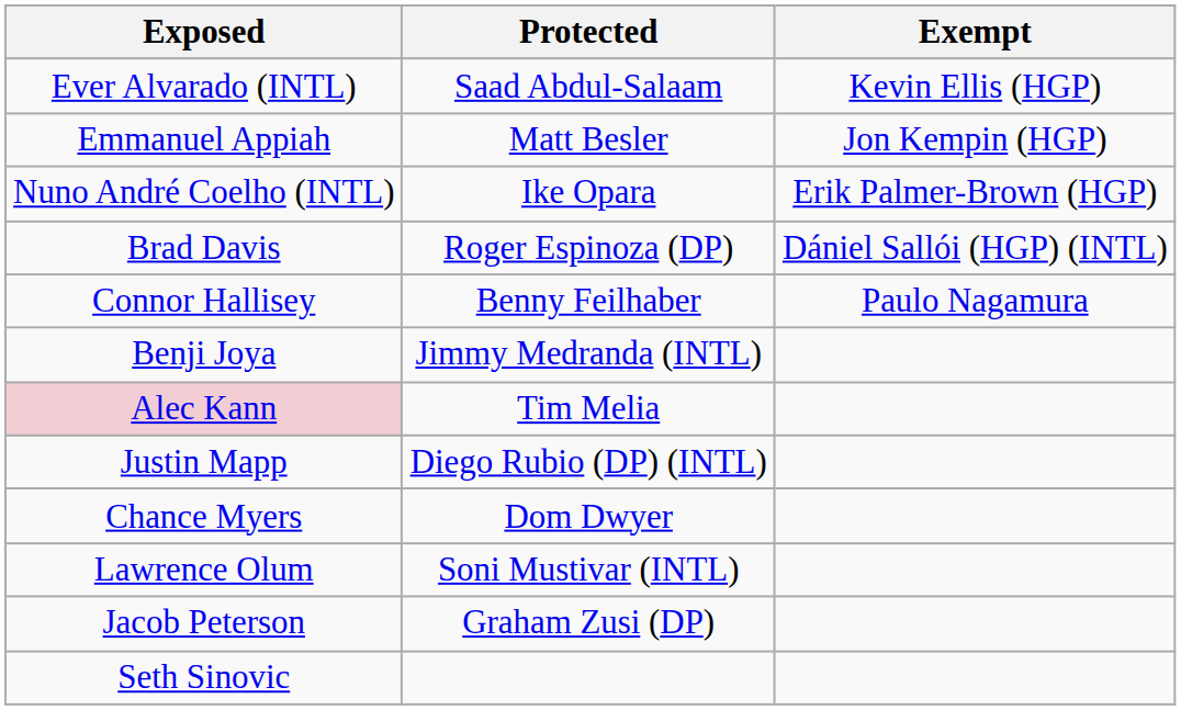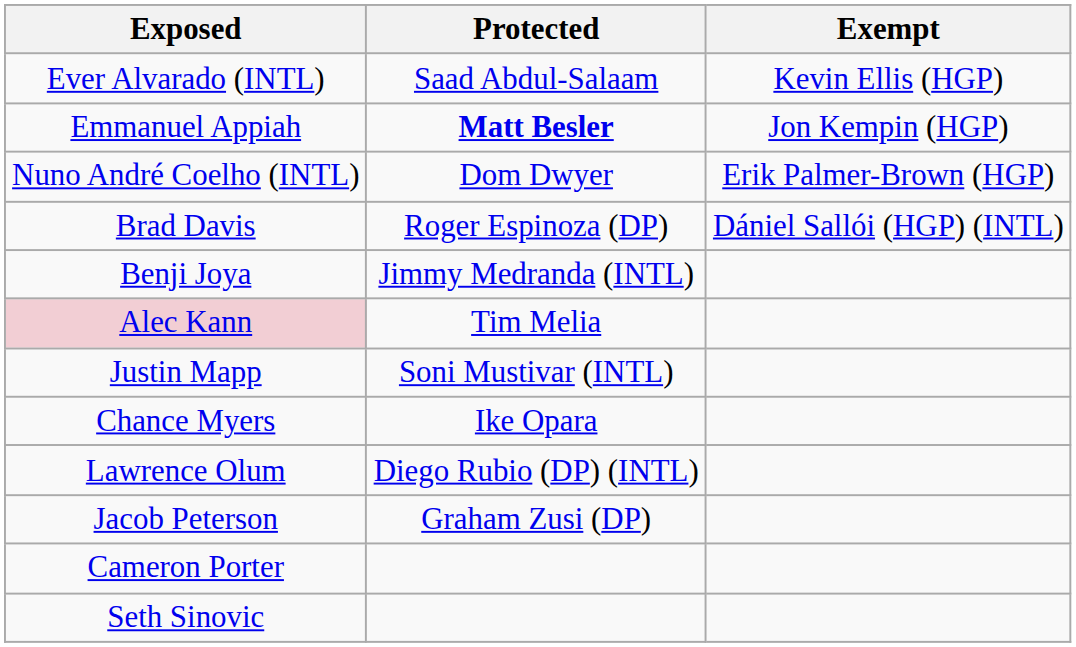 <table class="wikitable" style="text-align:center">
 <tr>
 <th>Exposed</th>
 <th>Protected</th>
 <th>Exempt</th>
 </tr>
 <tr>
 <td><a href='#'>Ever Alvarado</a> (<a href='#'>INTL</a>)</td>
 <td><a href='#'>Saad Abdul-Salaam</a></td>
 <td><a href='#'>Kevin Ellis</a> (<a href='#'>HGP</a>)</td>
 </tr>
 <tr>
 <td><a href='#'>Emmanuel Appiah</a></td>
-<td><a href='#'>Matt Besler</a></td>
+<td><strong><a href='#'>Matt Besler</a></strong></td>
 <td><a href='#'>Jon Kempin</a> (<a href='#'>HGP</a>)</td>
 </tr>
 <tr>
 <td><a href='#'>Nuno André Coelho</a> (<a href='#'>INTL</a>)</td>
-<td><a href='#'>Ike Opara</a></td>
+<td><a href='#'>Dom Dwyer</a></td>
 <td><a href='#'>Erik Palmer-Brown</a> (<a href='#'>HGP</a>)</td>
 </tr>
 <tr>
 <td><a href='#'>Brad Davis</a></td>
 <td><a href='#'>Roger Espinoza</a> (<a href='#'>DP</a>)</td>
 <td><a href='#'>Dániel Sallói</a> (<a href='#'>HGP</a>) (<a href='#'>INTL</a>)</td>
-</tr>
-<tr>
-<td><a href='#'>Connor Hallisey</a></td>
-<td><a href='#'>Benny Feilhaber</a></td>
-<td><a href='#'>Paulo Nagamura</a></td>
 </tr>
 <tr>
 <td><a href='#'>Benji Joya</a></td>
 <td><a href='#'>Jimmy Medranda</a> (<a href='#'>INTL</a>)</td>
 <td></td>
 </tr>
 <tr>
 <td style="background: #F2CED4"><a href='#'>Alec Kann</a></td>
 <td><a href='#'>Tim Melia</a></td>
 <td></td>
 </tr>
 <tr>
 <td><a href='#'>Justin Mapp</a></td>
-<td><a href='#'>Diego Rubio</a> (<a href='#'>DP</a>) (<a href='#'>INTL</a>)</td>
+<td><a href='#'>Soni Mustivar</a> (<a href='#'>INTL</a>)</td>
 <td></td>
 </tr>
 <tr>
 <td><a href='#'>Chance Myers</a></td>
-<td><a href='#'>Dom Dwyer</a></td>
+<td><a href='#'>Ike Opara</a></td>
 <td></td>
 </tr>
 <tr>
 <td><a href='#'>Lawrence Olum</a></td>
-<td><a href='#'>Soni Mustivar</a> (<a href='#'>INTL</a>)</td>
+<td><a href='#'>Diego Rubio</a> (<a href='#'>DP</a>) (<a href='#'>INTL</a>)</td>
 <td></td>
 </tr>
 <tr>
 <td><a href='#'>Jacob Peterson</a></td>
 <td><a href='#'>Graham Zusi</a> (<a href='#'>DP</a>)</td>
 <td></td>
 </tr>
 <tr>
+<td><a href='#'>Cameron Porter</a></td>
+<td></td>
+<td></td>
+</tr>
+<tr>
 <td><a href='#'>Seth Sinovic</a></td>
 <td></td>
 <td></td>
 </tr>
 </table>
